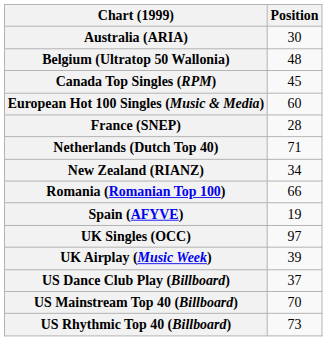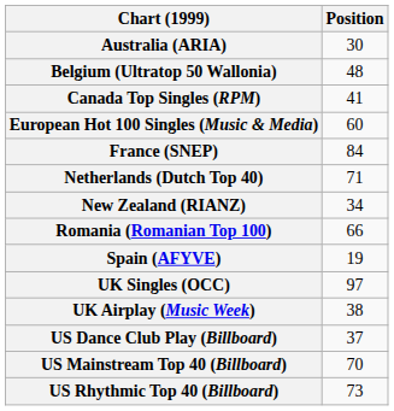 <table class="wikitable sortable plainrowheaders" style="text-align:center">
 <tr>
 <th>Chart (1999)</th>
 <th>Position</th>
 </tr>
 <tr>
 <th scope="row">Australia (ARIA)</th>
 <td>30</td>
 </tr>
 <tr>
 <th scope="row">Belgium (Ultratop 50 Wallonia)</th>
 <td>48</td>
 </tr>
 <tr>
 <th scope="row">Canada Top Singles (<em>RPM</em>)</th>
-<td>45</td>
+<td>41</td>
 </tr>
 <tr>
 <th scope="row">European Hot 100 Singles (<em>Music & Media</em>)</th>
 <td>60</td>
 </tr>
 <tr>
 <th scope="row">France (SNEP)</th>
-<td>28</td>
+<td>84</td>
 </tr>
 <tr>
 <th scope="row">Netherlands (Dutch Top 40)</th>
 <td>71</td>
 </tr>
 <tr>
 <th scope="row">New Zealand (RIANZ)</th>
 <td>34</td>
 </tr>
 <tr>
 <th scope="row">Romania (<a href='#'>Romanian Top 100</a>)</th>
 <td>66</td>
 </tr>
 <tr>
 <th scope="row">Spain (<a href='#'>AFYVE</a>)</th>
 <td>19</td>
 </tr>
 <tr>
 <th scope="row">UK Singles (OCC)</th>
 <td>97</td>
 </tr>
 <tr>
 <th scope="row">UK Airplay (<em><a href='#'>Music Week</a></em>)</th>
-<td>39</td>
+<td>38</td>
 </tr>
 <tr>
 <th scope="row">US Dance Club Play (<em>Billboard</em>)</th>
 <td>37</td>
 </tr>
 <tr>
 <th scope="row">US Mainstream Top 40 (<em>Billboard</em>)</th>
 <td>70</td>
 </tr>
 <tr>
 <th scope="row">US Rhythmic Top 40 (<em>Billboard</em>)</th>
 <td>73</td>
 </tr>
 </table>
